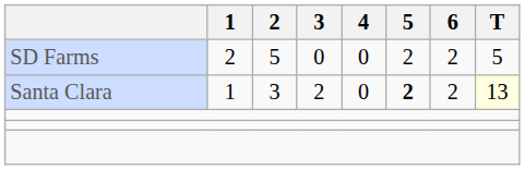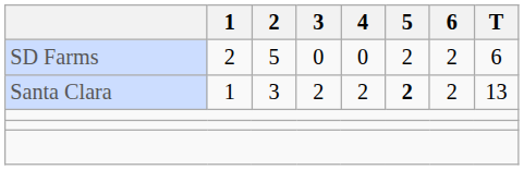 <table class="wikitable" style="text-align:center">
 <tr>
 <th width=140px></th>
 <th width=25px>1</th>
 <th width=25px>2</th>
 <th width=25px>3</th>
 <th width=25px>4</th>
 <th width=25px>5</th>
 <th width=25px>6</th>
 <th width=25px>T</th>
 </tr>
 <tr>
 <td style="background-color: #CDF; color: #585858"; align=left>SD Farms</td>
 <td>2</td>
 <td>5</td>
 <td>0</td>
 <td>0</td>
 <td>2</td>
 <td>2</td>
-<td>5</td>
+<td>6</td>
 </tr>
 <tr>
 <td style="background-color: #CDF; color: #585858"; align=left>Santa Clara</td>
 <td>1</td>
 <td>3</td>
 <td>2</td>
-<td>0</td>
+<td>2</td>
 <td><strong>2</strong></td>
 <td>2</td>
-<td style="background: lightyellow;">13</td>
+<td>13</td>
 </tr>
 <tr>
 <td colspan="8"; align=left></td>
 </tr>
 <tr>
 <td colspan="8"; align=left></td>
 </tr>
 <tr>
 <td colspan="8"; align=left> </td>
 </tr>
 </table>
